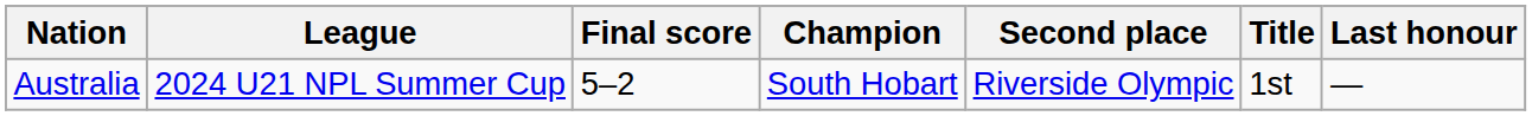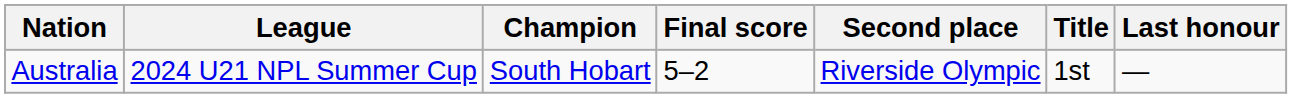 <table class=wikitable style="font-size:14px">
 <tr>
 <th>Nation</th>
 <th>League</th>
+<th>Champion</th>
 <th>Final score</th>
-<th>Champion</th>
 <th>Second place</th>
 <th data-sort-type="number">Title</th>
 <th>Last honour</th>
 </tr>
 <tr>
 <td align=left rowspan=> <a href='#'>Australia</a></td>
 <td align=left><a href='#'>2024 U21 NPL Summer Cup</a></td>
+<td><a href='#'>South Hobart</a></td>
 <td>5–2</td>
-<td><a href='#'>South Hobart</a></td>
 <td><a href='#'>Riverside Olympic</a></td>
 <td>1st</td>
 <td>—</td>
 </tr>
 </table>
